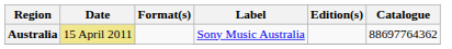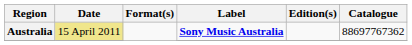 <table class="wikitable plainrowheaders">
 <tr>
 <th scope="col">Region</th>
 <th scope="col">Date</th>
 <th scope="col">Format(s)</th>
 <th scope="col">Label</th>
 <th scope="col">Edition(s)</th>
 <th scope="col">Catalogue</th>
 </tr>
 <tr>
 <th scope="row">Australia</th>
 <td style="background: khaki;">15 April 2011</td>
 <td rowspan="4"></td>
-<td><a href='#'>Sony Music Australia</a></td>
+<td><strong><a href='#'>Sony Music Australia</a></strong></td>
 <td></td>
-<td>88697764362</td>
+<td>88697767362</td>
 </tr>
 <tr>
 </tr>
 </table>
